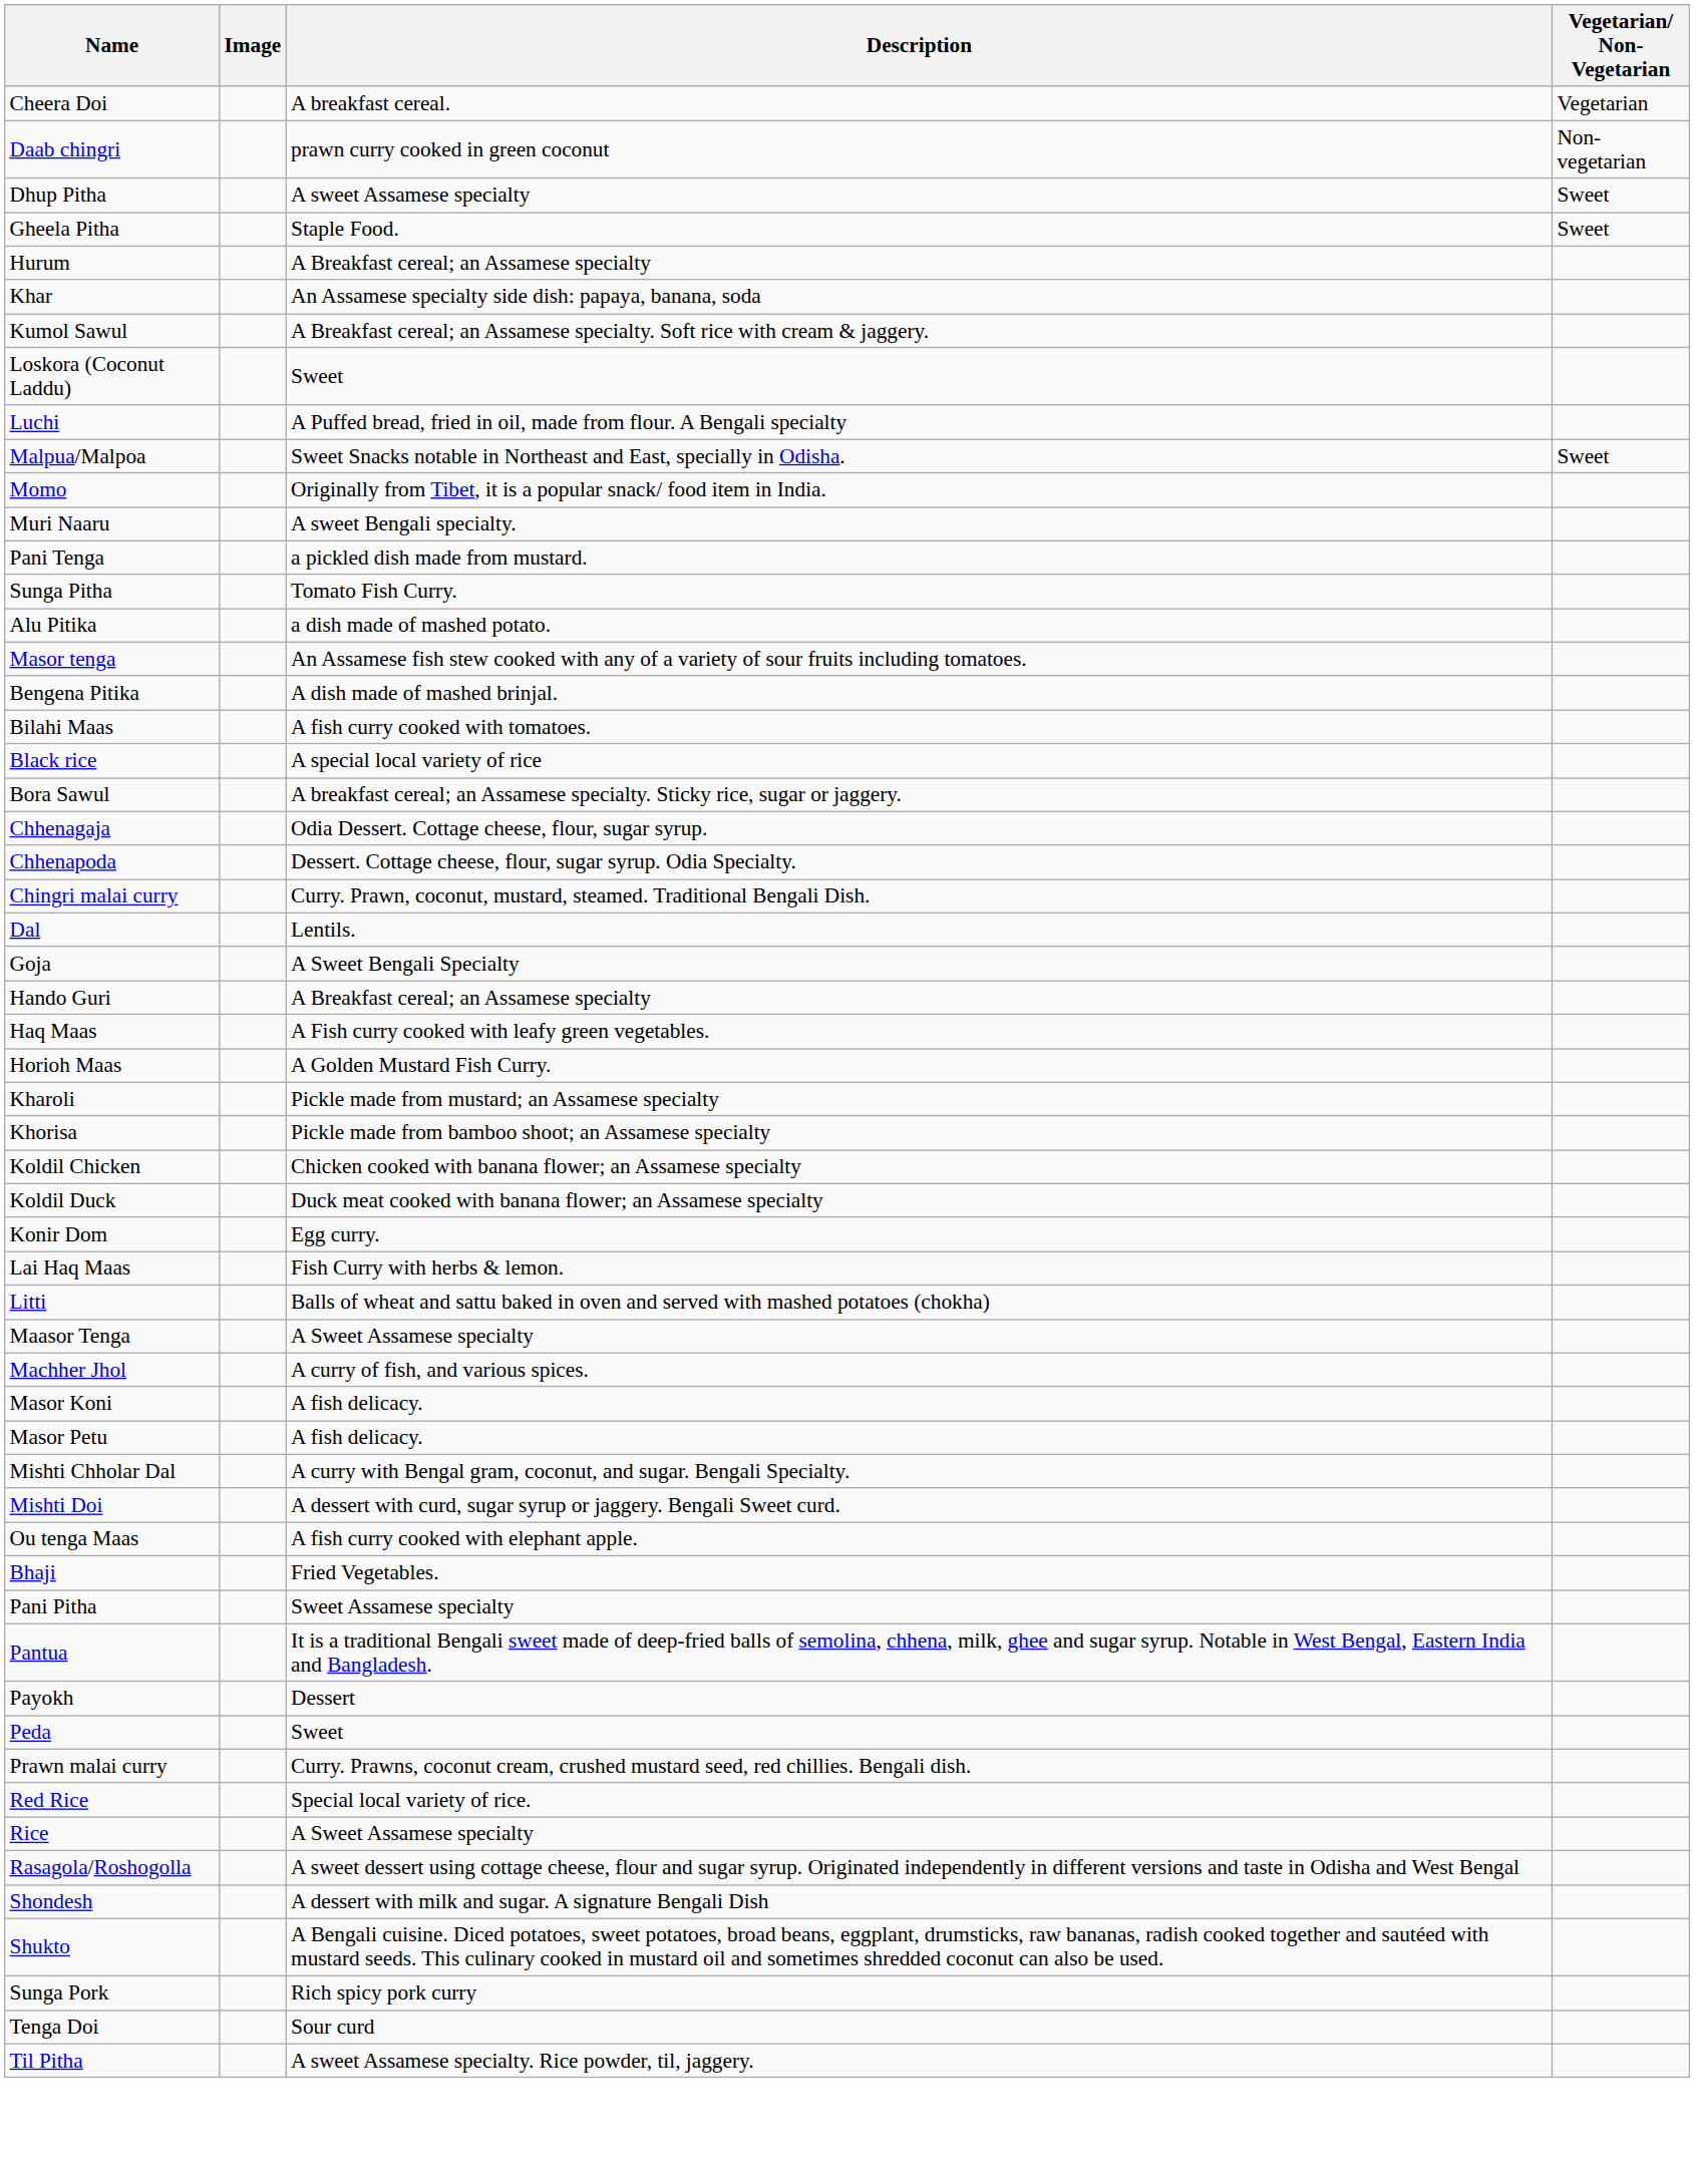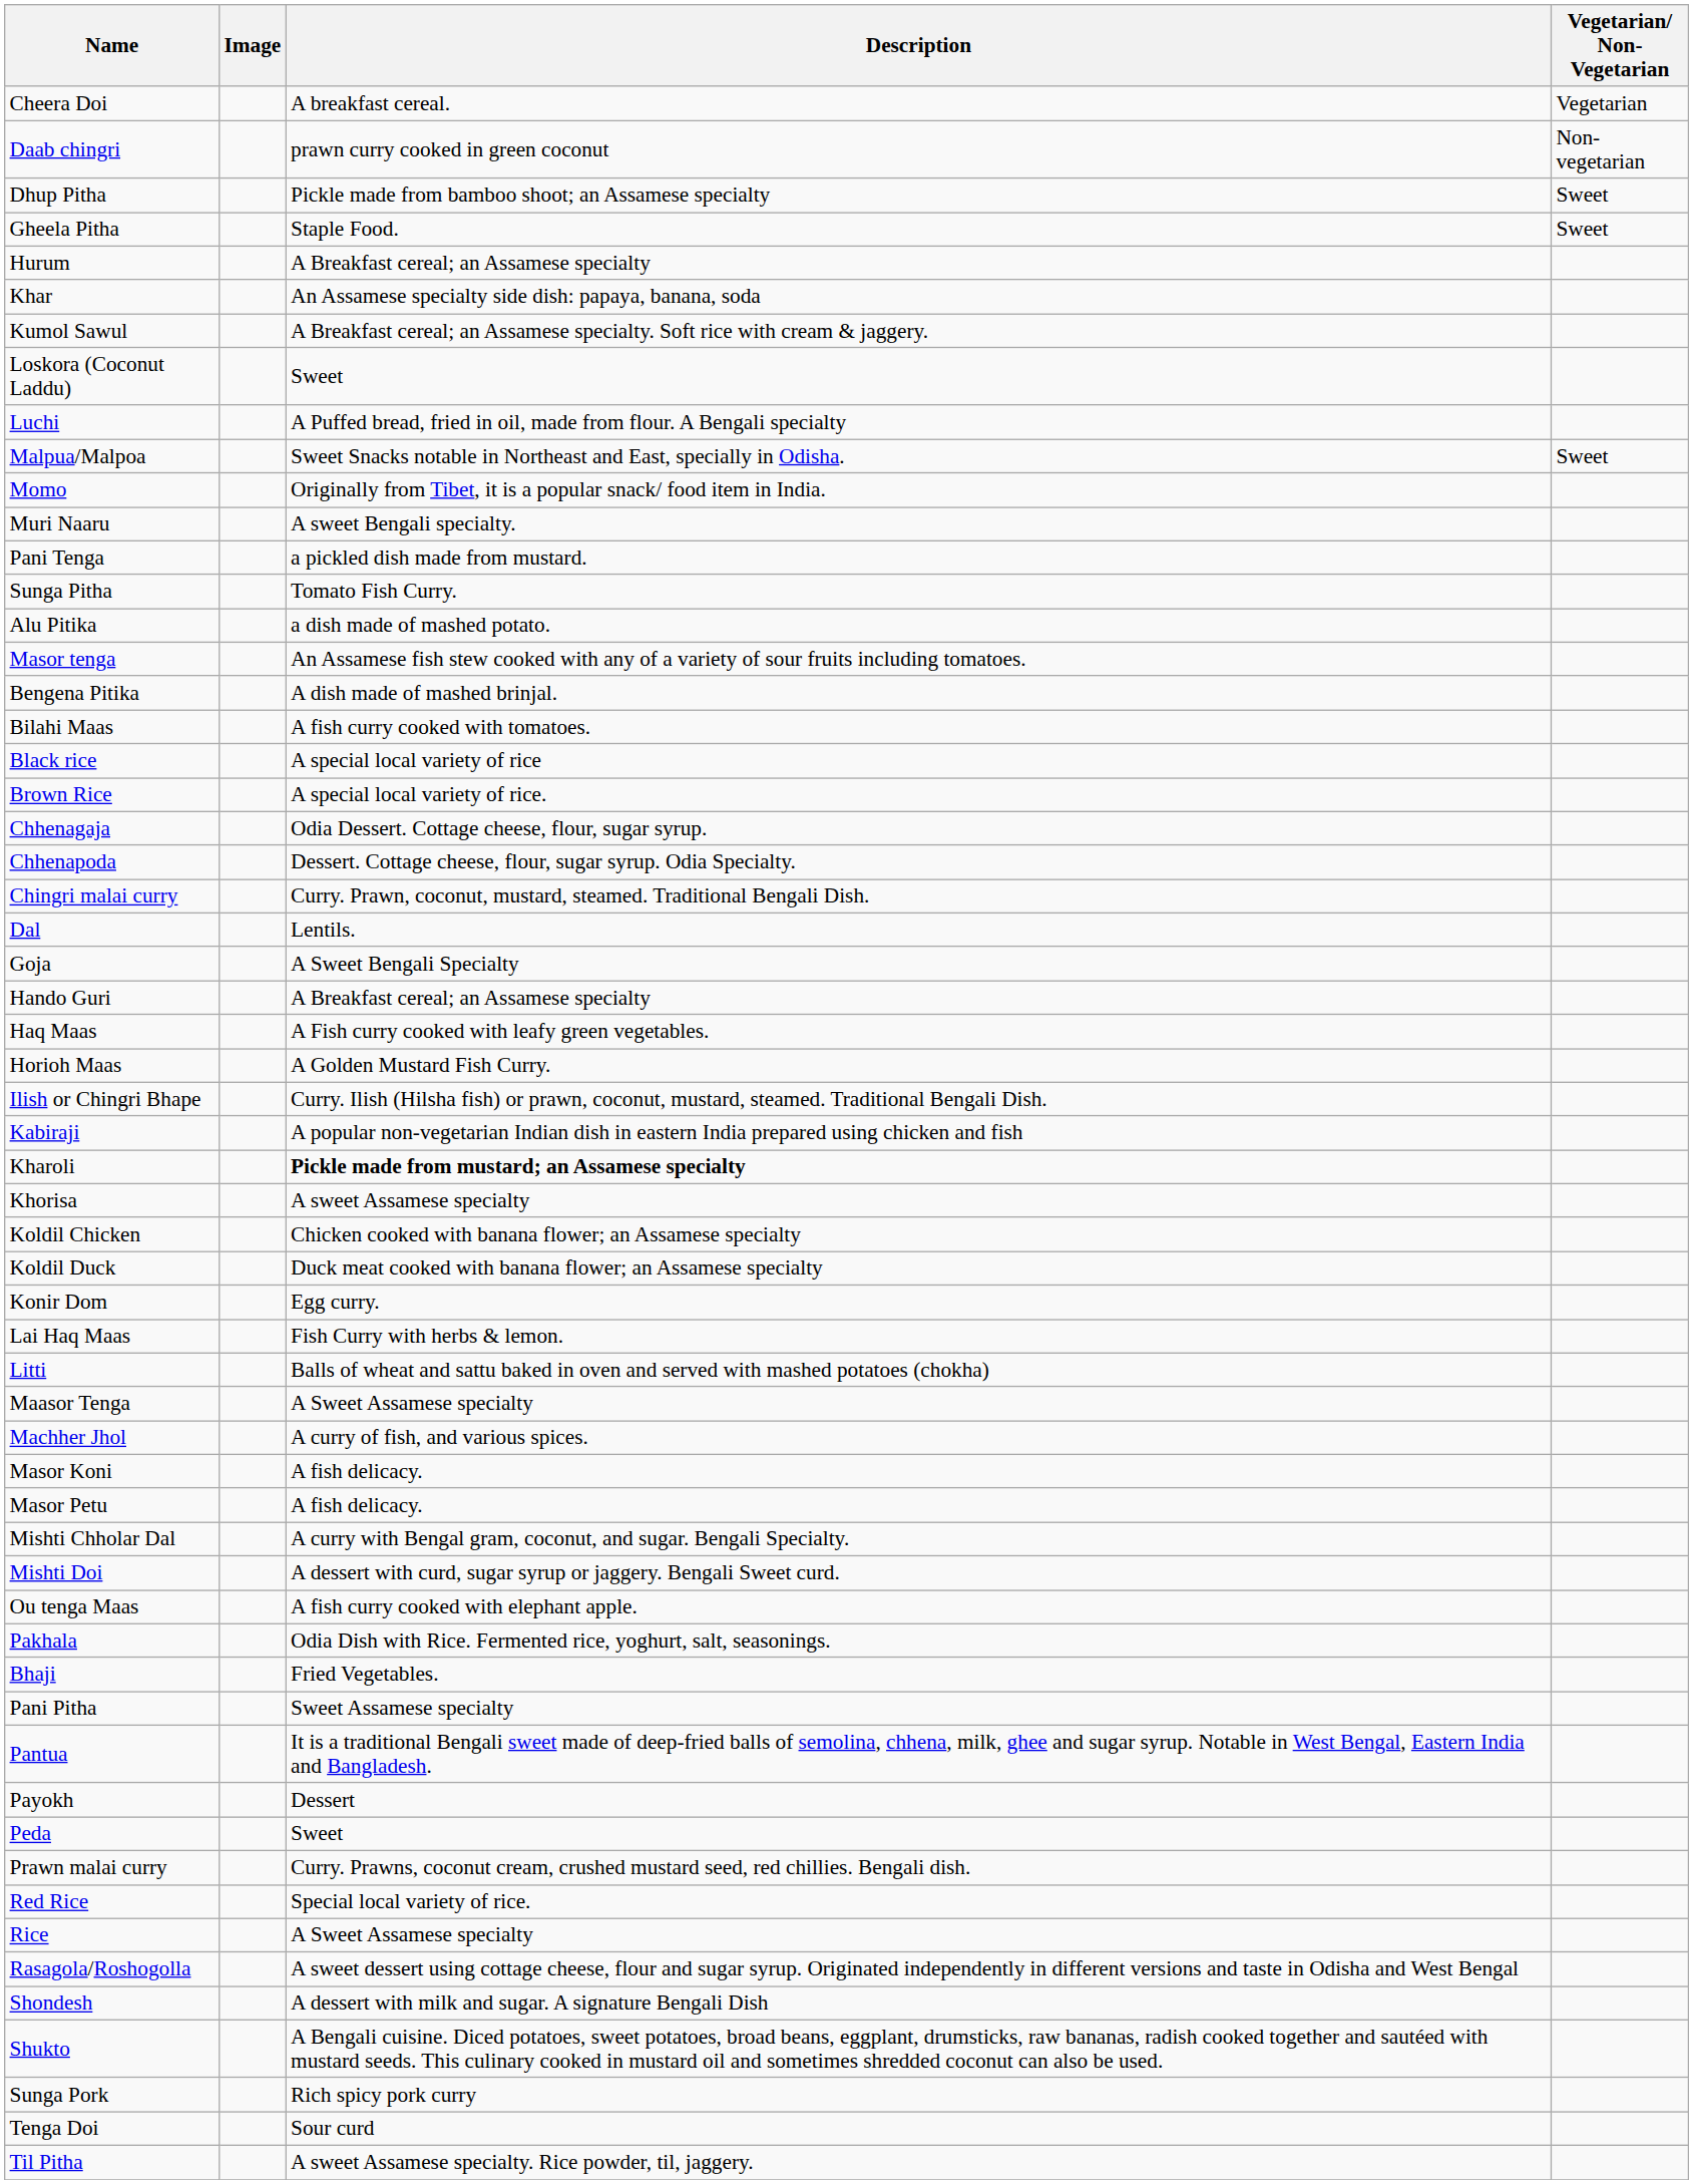 <table class="wikitable sortable east" style="width:100%;">
 <tr>
 <th>Name</th>
 <th>Image</th>
 <th>Description</th>
 <th>Vegetarian/<br>Non-Vegetarian</th>
 </tr>
 <tr>
 <td>Cheera Doi</td>
 <td></td>
 <td>A breakfast cereal.</td>
 <td>Vegetarian</td>
 </tr>
 <tr>
 <td><a href='#'>Daab chingri</a></td>
 <td></td>
 <td>prawn curry cooked in green coconut</td>
 <td>Non-vegetarian</td>
 </tr>
 <tr>
 <td>Dhup Pitha</td>
 <td></td>
-<td>A sweet Assamese specialty</td>
+<td>Pickle made from bamboo shoot; an Assamese specialty</td>
 <td>Sweet</td>
 </tr>
 <tr>
 <td>Gheela Pitha</td>
 <td></td>
 <td>Staple Food.</td>
 <td>Sweet</td>
 </tr>
 <tr>
 <td Hurum (food)>Hurum</td>
 <td></td>
 <td>A Breakfast cereal; an Assamese specialty</td>
 <td></td>
 </tr>
 <tr>
 <td Khar (food)>Khar</td>
 <td></td>
 <td>An Assamese specialty side dish: papaya, banana, soda</td>
 <td></td>
 </tr>
 <tr>
 <td>Kumol Sawul</td>
 <td></td>
 <td>A Breakfast cereal; an Assamese specialty. Soft rice with cream & jaggery.</td>
 <td></td>
 </tr>
 <tr>
 <td>Loskora (Coconut Laddu)</td>
 <td></td>
 <td>Sweet</td>
 <td></td>
 </tr>
 <tr>
 <td><a href='#'>Luchi</a></td>
 <td></td>
 <td>A Puffed bread, fried in oil, made from flour. A Bengali specialty</td>
 <td></td>
 </tr>
 <tr>
 <td><a href='#'>Malpua</a>/Malpoa</td>
 <td></td>
 <td>Sweet Snacks notable in Northeast and East, specially in <a href='#'>Odisha</a>.</td>
 <td>Sweet</td>
 </tr>
 <tr>
 <td><a href='#'>Momo</a></td>
 <td></td>
 <td>Originally from <a href='#'>Tibet</a>, it is a popular snack/ food item in India.</td>
 <td></td>
 </tr>
 <tr Dalma – A recipe origin of Odisha prepared from lentils(Dals) and vegetables. Dalma is a prominent recipe-bhog offered to Lord Jagannath, Puri.>
 <td>Muri Naaru</td>
 <td></td>
 <td>A sweet Bengali specialty.</td>
 <td></td>
 </tr>
 <tr>
 <td>Pani Tenga</td>
 <td></td>
 <td>a pickled dish made from mustard.</td>
 <td></td>
 </tr>
 <tr>
 <td>Sunga Pitha</td>
 <td></td>
 <td>Tomato Fish Curry.</td>
 <td></td>
 </tr>
 <tr>
 <td>Alu Pitika</td>
 <td></td>
 <td>a dish made of mashed potato.</td>
 <td></td>
 </tr>
 <tr>
 <td><a href='#'>Masor tenga</a></td>
 <td></td>
 <td>An Assamese fish stew cooked with any of a variety of sour fruits including tomatoes.</td>
 <td></td>
 </tr>
 <tr>
 <td>Bengena Pitika</td>
 <td></td>
 <td>A dish made of mashed brinjal.</td>
 <td></td>
 </tr>
 <tr>
 <td>Bilahi Maas</td>
 <td></td>
 <td>A fish curry cooked with tomatoes.</td>
 <td></td>
 </tr>
 <tr>
 <td><a href='#'>Black rice</a></td>
 <td></td>
 <td>A special local variety of rice</td>
 <td></td>
 </tr>
 <tr>
-<td>Bora Sawul</td>
+<td><a href='#'>Brown Rice</a></td>
 <td></td>
-<td>A breakfast cereal; an Assamese specialty. Sticky rice, sugar or jaggery.</td>
+<td>A special local variety of rice.</td>
 <td></td>
 </tr>
 <tr>
 <td><a href='#'>Chhenagaja</a></td>
 <td></td>
 <td>Odia Dessert. Cottage cheese, flour, sugar syrup.</td>
 <td></td>
 </tr>
 <tr>
 <td><a href='#'>Chhenapoda</a></td>
 <td></td>
 <td>Dessert. Cottage cheese, flour, sugar syrup. Odia Specialty.</td>
 <td></td>
 </tr>
 <tr>
 <td><a href='#'>Chingri malai curry</a></td>
 <td></td>
 <td>Curry. Prawn, coconut, mustard, steamed. Traditional Bengali Dish.</td>
 <td></td>
 </tr>
 <tr>
 <td><a href='#'>Dal</a></td>
 <td></td>
 <td>Lentils.</td>
 <td></td>
 </tr>
 <tr>
 <td>Goja</td>
 <td></td>
 <td>A Sweet Bengali Specialty</td>
 <td></td>
 </tr>
 <tr>
 <td>Hando Guri</td>
 <td></td>
 <td>A Breakfast cereal; an Assamese specialty</td>
 <td></td>
 </tr>
 <tr>
 <td>Haq Maas</td>
 <td></td>
 <td>A Fish curry cooked with leafy green vegetables.</td>
 <td></td>
 </tr>
 <tr>
 <td>Horioh Maas</td>
 <td></td>
 <td>A Golden Mustard Fish Curry.</td>
 <td></td>
 </tr>
 <tr>
+<td><a href='#'>Ilish</a> or Chingri Bhape</td>
+<td></td>
+<td>Curry. Ilish (Hilsha fish) or prawn, coconut, mustard, steamed. Traditional Bengali Dish.</td>
+<td></td>
+</tr>
+<tr>
+<td><a href='#'>Kabiraji</a></td>
+<td></td>
+<td>A popular non-vegetarian Indian dish in eastern India prepared using chicken and fish</td>
+<td></td>
+</tr>
+<tr>
 <td>Kharoli</td>
 <td></td>
-<td>Pickle made from mustard; an Assamese specialty</td>
+<td><strong>Pickle made from mustard; an Assamese specialty</strong></td>
 <td></td>
 </tr>
 <tr>
 <td>Khorisa</td>
 <td></td>
-<td>Pickle made from bamboo shoot; an Assamese specialty</td>
+<td>A sweet Assamese specialty</td>
 <td></td>
 </tr>
 <tr>
 <td>Koldil Chicken</td>
 <td></td>
 <td>Chicken cooked with banana flower; an Assamese specialty</td>
 <td></td>
 </tr>
 <tr>
 <td>Koldil Duck</td>
 <td></td>
 <td>Duck meat cooked with banana flower; an Assamese specialty</td>
 <td></td>
 </tr>
 <tr>
 <td>Konir Dom</td>
 <td></td>
 <td>Egg curry.</td>
 <td></td>
 </tr>
 <tr>
 <td>Lai Haq Maas</td>
 <td></td>
 <td>Fish Curry with herbs & lemon.</td>
 <td></td>
 </tr>
 <tr>
 <td><a href='#'>Litti</a></td>
 <td></td>
 <td>Balls of wheat and sattu baked in oven and served with mashed potatoes (chokha)</td>
 <td></td>
 </tr>
 <tr>
 <td>Maasor Tenga</td>
 <td></td>
 <td>A Sweet Assamese specialty</td>
 <td></td>
 </tr>
 <tr>
 <td><a href='#'>Machher Jhol</a></td>
 <td></td>
 <td>A curry of fish, and various spices.</td>
 <td></td>
 </tr>
 <tr>
 <td>Masor Koni</td>
 <td></td>
 <td>A fish delicacy.</td>
 <td></td>
 </tr>
 <tr>
 <td>Masor Petu</td>
 <td></td>
 <td>A fish delicacy.</td>
 <td></td>
 </tr>
 <tr>
 <td>Mishti Chholar Dal</td>
 <td></td>
 <td>A curry with Bengal gram, coconut, and sugar. Bengali Specialty.</td>
 <td></td>
 </tr>
 <tr>
 <td><a href='#'>Mishti Doi</a></td>
 <td></td>
 <td>A dessert with curd, sugar syrup or jaggery. Bengali Sweet curd.</td>
 <td></td>
 </tr>
 <tr>
 <td>Ou tenga Maas</td>
 <td></td>
 <td>A fish curry cooked with elephant apple.</td>
+<td></td>
+</tr>
+<tr>
+<td><a href='#'>Pakhala</a></td>
+<td></td>
+<td>Odia Dish with Rice. Fermented rice, yoghurt, salt, seasonings.</td>
 <td></td>
 </tr>
 <tr>
 <td><a href='#'>Bhaji</a></td>
 <td></td>
 <td>Fried Vegetables.</td>
 <td></td>
 </tr>
 <tr>
 <td>Pani Pitha</td>
 <td></td>
 <td>Sweet Assamese specialty</td>
 <td></td>
 </tr>
 <tr>
 <td><a href='#'>Pantua</a></td>
 <td></td>
 <td>It is a traditional Bengali <a href='#'>sweet</a> made of deep-fried balls of <a href='#'>semolina</a>, <a href='#'>chhena</a>, milk, <a href='#'>ghee</a> and sugar syrup. Notable in <a href='#'>West Bengal</a>, <a href='#'>Eastern India</a> and <a href='#'>Bangladesh</a>.</td>
 <td></td>
 </tr>
 <tr>
 <td>Payokh</td>
 <td></td>
 <td>Dessert</td>
 <td></td>
 </tr>
 <tr>
 <td><a href='#'>Peda</a></td>
 <td></td>
 <td>Sweet</td>
 <td></td>
 </tr>
 <tr>
 <td>Prawn malai curry</td>
 <td></td>
 <td>Curry. Prawns, coconut cream, crushed mustard seed, red chillies. Bengali dish.</td>
 <td></td>
 </tr>
 <tr>
 <td><a href='#'>Red Rice</a></td>
 <td></td>
 <td>Special local variety of rice.</td>
 <td></td>
 </tr>
 <tr>
 <td><a href='#'>Rice</a></td>
 <td></td>
 <td>A Sweet Assamese specialty</td>
 <td></td>
 </tr>
 <tr>
 <td><a href='#'>Rasagola</a>/<a href='#'>Roshogolla</a></td>
 <td></td>
 <td>A sweet dessert using cottage cheese, flour and sugar syrup. Originated independently in different versions and taste in Odisha and West Bengal</td>
 <td></td>
 </tr>
 <tr>
 <td><a href='#'>Shondesh</a></td>
 <td></td>
 <td>A dessert with milk and sugar. A signature Bengali Dish</td>
 <td></td>
 </tr>
 <tr>
 <td><a href='#'>Shukto</a></td>
 <td></td>
 <td>A Bengali cuisine. Diced potatoes, sweet potatoes, broad beans, eggplant, drumsticks, raw bananas, radish cooked together and sautéed with mustard seeds. This culinary cooked in mustard oil and sometimes shredded coconut can also be used.</td>
 <td></td>
 </tr>
 <tr>
 <td>Sunga Pork</td>
 <td></td>
 <td>Rich spicy pork curry</td>
 <td></td>
 </tr>
 <tr>
 <td>Tenga Doi</td>
 <td></td>
 <td>Sour curd</td>
 <td></td>
 </tr>
 <tr>
 <td><a href='#'>Til Pitha</a></td>
 <td></td>
 <td>A sweet Assamese specialty. Rice powder, til, jaggery.</td>
 <td></td>
 </tr>
 </table>
